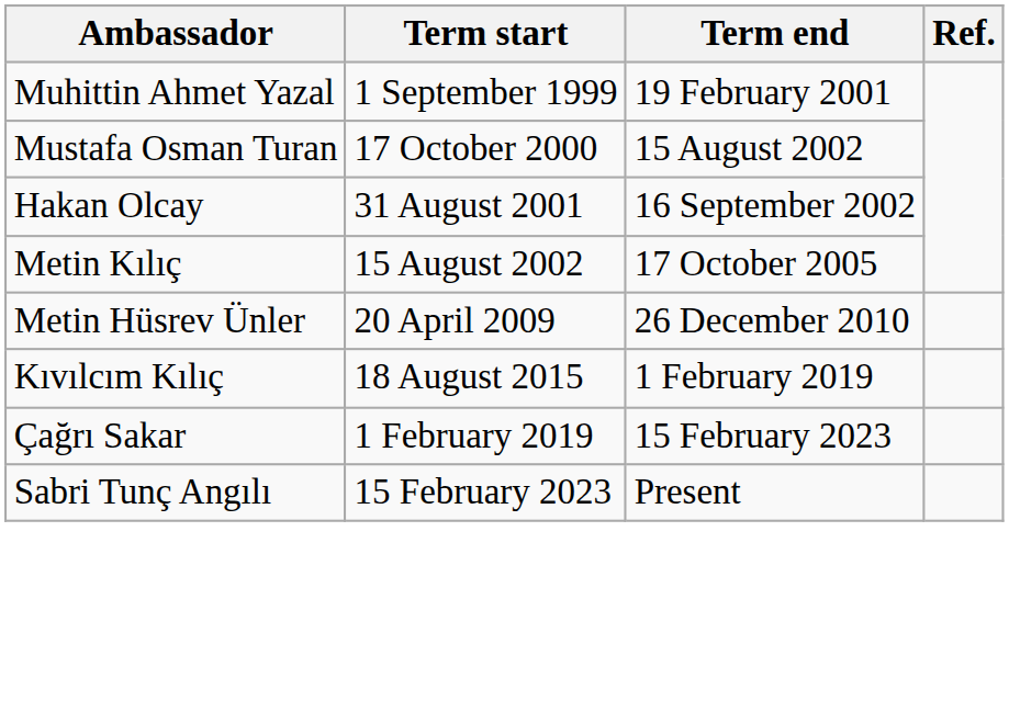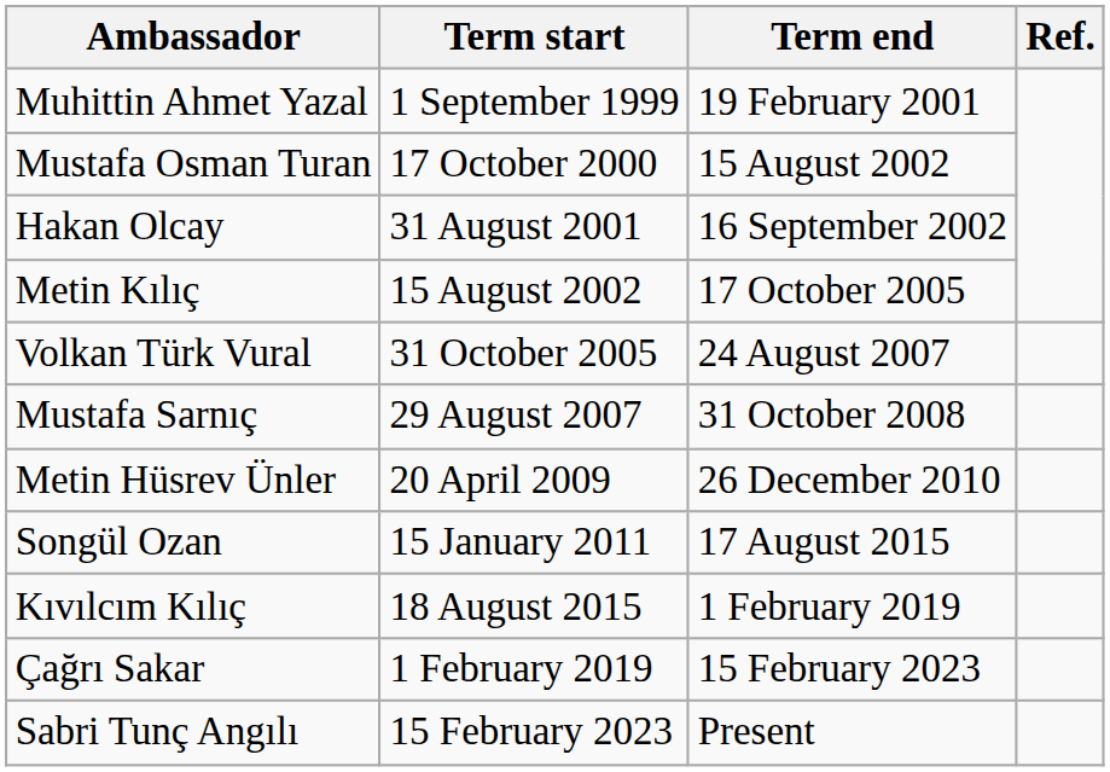 <table class="wikitable">
 <tr>
 <th>Ambassador</th>
 <th>Term start</th>
 <th>Term end</th>
 <th>Ref.</th>
 </tr>
 <tr>
 <td>Muhittin Ahmet Yazal</td>
 <td>1 September 1999</td>
 <td>19 February 2001</td>
 <td rowspan="4"></td>
 </tr>
 <tr>
 <td>Mustafa Osman Turan</td>
 <td>17 October 2000</td>
 <td>15 August 2002</td>
 </tr>
 <tr>
 <td>Hakan Olcay</td>
 <td>31 August 2001</td>
 <td>16 September 2002</td>
 </tr>
 <tr>
 <td>Metin Kılıç</td>
 <td>15 August 2002</td>
 <td>17 October 2005</td>
 </tr>
 <tr>
+<td>Volkan Türk Vural</td>
+<td>31 October 2005</td>
+<td>24 August 2007</td>
+<td></td>
+</tr>
+<tr>
+<td>Mustafa Sarnıç</td>
+<td>29 August 2007</td>
+<td>31 October 2008</td>
+<td></td>
+</tr>
+<tr>
 <td>Metin Hüsrev Ünler</td>
 <td>20 April 2009</td>
 <td>26 December 2010</td>
+<td></td>
+</tr>
+<tr>
+<td>Songül Ozan</td>
+<td>15 January 2011</td>
+<td>17 August 2015</td>
 <td></td>
 </tr>
 <tr>
 <td>Kıvılcım Kılıç</td>
 <td>18 August 2015</td>
 <td>1 February 2019</td>
 <td></td>
 </tr>
 <tr>
 <td>Çağrı Sakar</td>
 <td>1 February 2019</td>
 <td>15 February 2023</td>
 <td></td>
 </tr>
 <tr>
 <td>Sabri Tunç Angılı</td>
 <td>15 February 2023</td>
 <td>Present</td>
 <td></td>
 </tr>
 </table>
